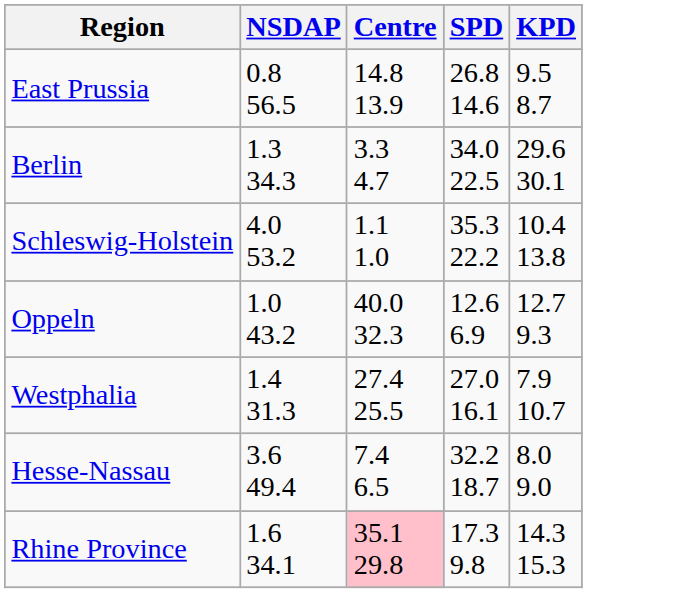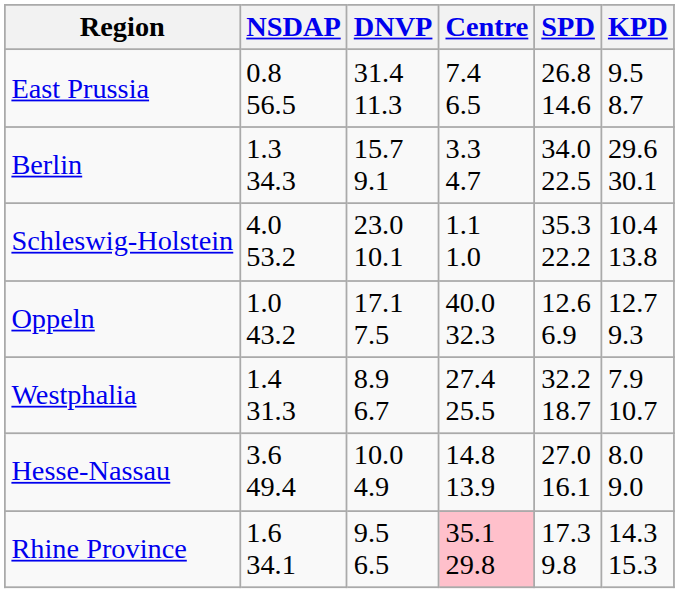 <table class="wikitable floatright">
 <tr>
 <th>Region</th>
 <th><a href='#'>NSDAP</a></th>
+<th><a href='#'>DNVP</a></th>
 <th><a href='#'>Centre</a></th>
 <th><a href='#'>SPD</a></th>
 <th><a href='#'>KPD</a></th>
 </tr>
 <tr>
 <td><a href='#'>East Prussia</a></td>
 <td>0.8<br>56.5</td>
-<td>14.8<br>13.9</td>
+<td>31.4<br>11.3</td>
+<td>7.4<br>6.5</td>
 <td>26.8<br>14.6</td>
 <td>9.5<br>8.7</td>
 </tr>
 <tr>
 <td><a href='#'>Berlin</a></td>
 <td>1.3<br>34.3</td>
+<td>15.7<br>9.1</td>
 <td>3.3<br>4.7</td>
 <td>34.0<br>22.5</td>
 <td>29.6<br>30.1</td>
 </tr>
 <tr>
 <td><a href='#'>Schleswig-Holstein</a></td>
 <td>4.0<br>53.2</td>
+<td>23.0<br>10.1</td>
 <td>1.1<br>1.0</td>
 <td>35.3<br>22.2</td>
 <td>10.4<br>13.8</td>
 </tr>
 <tr>
 <td><a href='#'>Oppeln</a></td>
 <td>1.0<br>43.2</td>
+<td>17.1<br>7.5</td>
 <td>40.0<br>32.3</td>
 <td>12.6<br>6.9</td>
 <td>12.7<br>9.3</td>
 </tr>
 <tr>
 <td><a href='#'>Westphalia</a></td>
 <td>1.4<br>31.3</td>
+<td>8.9<br>6.7</td>
 <td>27.4<br>25.5</td>
-<td>27.0<br>16.1</td>
+<td>32.2<br>18.7</td>
 <td>7.9<br>10.7</td>
 </tr>
 <tr>
 <td><a href='#'>Hesse-Nassau</a></td>
 <td>3.6<br>49.4</td>
-<td>7.4<br>6.5</td>
-<td>32.2<br>18.7</td>
+<td>10.0<br>4.9</td>
+<td>14.8<br>13.9</td>
+<td>27.0<br>16.1</td>
 <td>8.0<br>9.0</td>
 </tr>
 <tr>
 <td><a href='#'>Rhine Province</a></td>
 <td>1.6<br>34.1</td>
+<td>9.5<br>6.5</td>
 <td style="background: pink;">35.1<br>29.8</td>
 <td>17.3<br>9.8</td>
 <td>14.3<br>15.3</td>
 </tr>
 </table>
